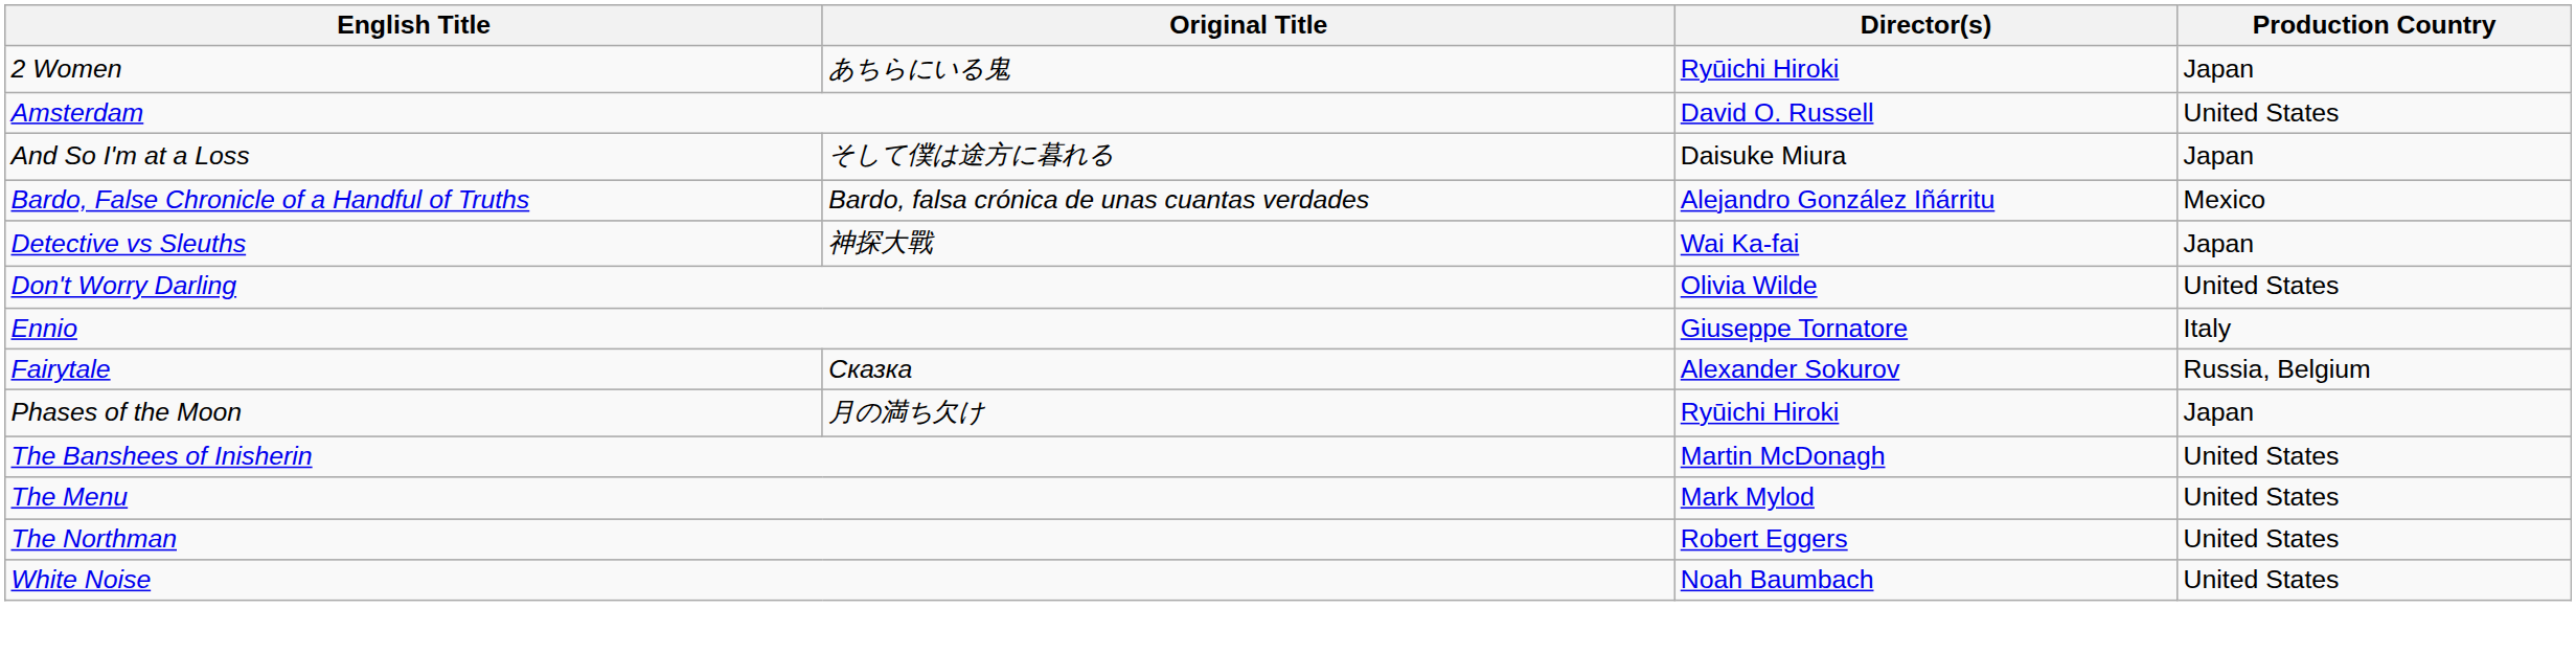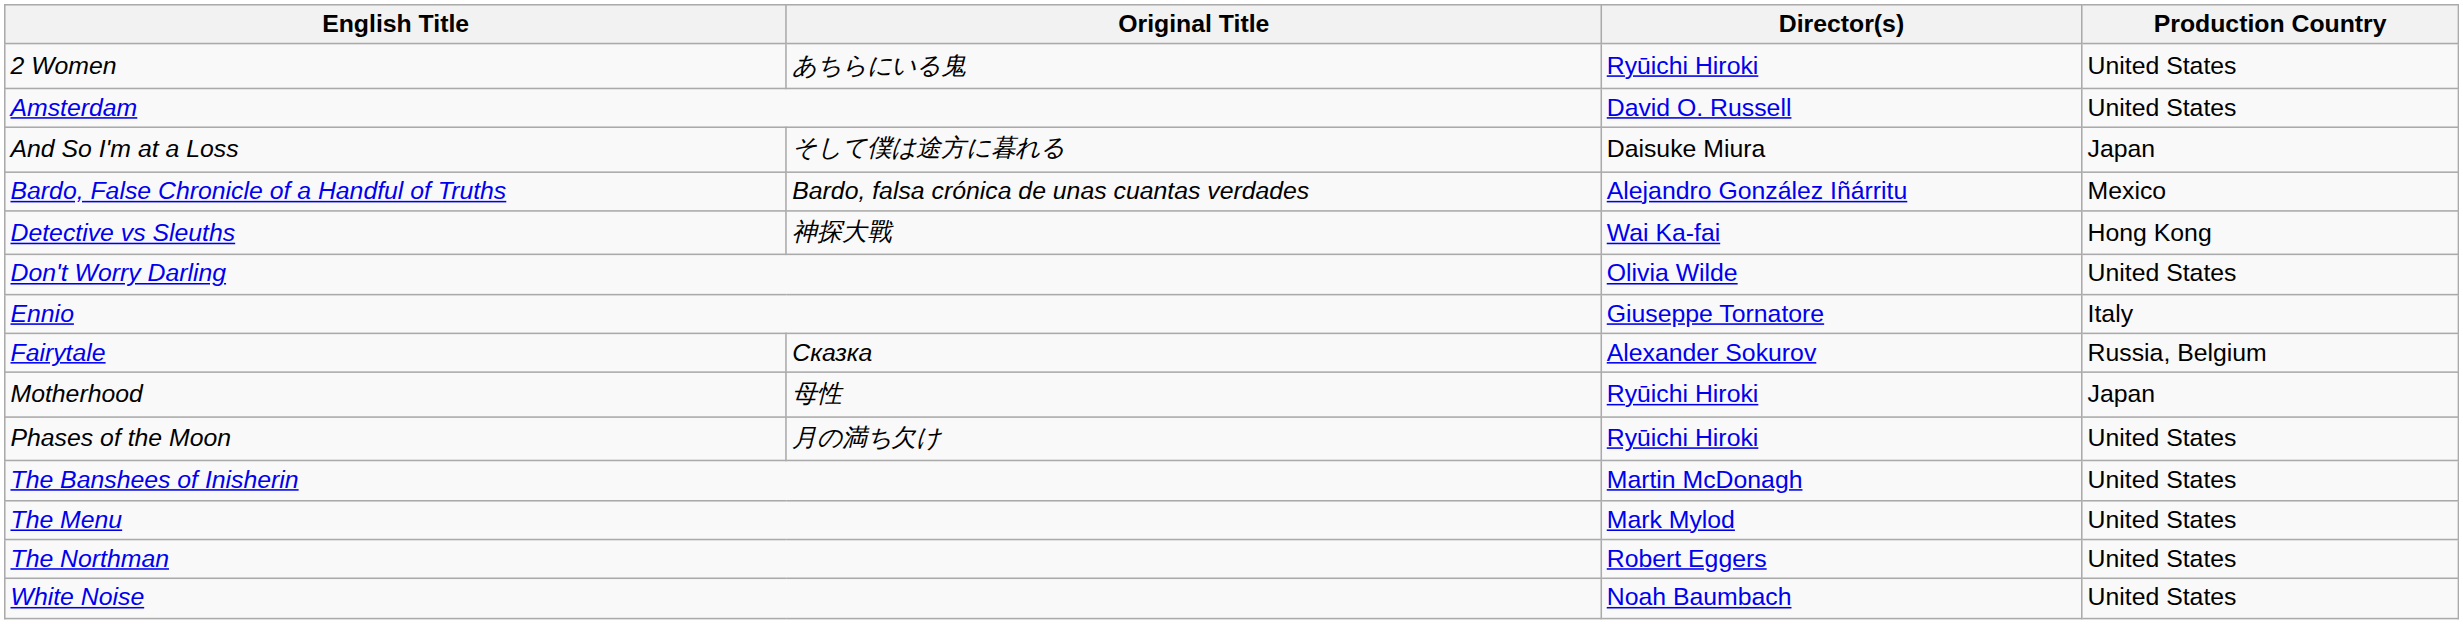 <table class="sortable wikitable" style="width:100%; margin-bottom:4px">
 <tr>
 <th>English Title</th>
 <th>Original Title</th>
 <th>Director(s)</th>
 <th>Production Country</th>
 </tr>
 <tr>
 <td><em>2 Women</em></td>
 <td><em>あちらにいる鬼</em></td>
 <td><a href='#'>Ryūichi Hiroki</a></td>
-<td>Japan</td>
+<td>United States</td>
 </tr>
 <tr>
 <td colspan="2"><em><a href='#'>Amsterdam</a></em></td>
 <td><a href='#'>David O. Russell</a></td>
 <td>United States</td>
 </tr>
 <tr>
 <td><em>And So I'm at a Loss</em></td>
 <td><em>そして僕は途方に暮れる</em></td>
 <td>Daisuke Miura</td>
 <td>Japan</td>
 </tr>
 <tr>
 <td><em><a href='#'>Bardo, False Chronicle of a Handful of Truths</a></em></td>
 <td><em>Bardo, falsa crónica de unas cuantas verdades</em></td>
 <td><a href='#'>Alejandro González Iñárritu</a></td>
 <td>Mexico</td>
 </tr>
 <tr>
 <td><em><a href='#'>Detective vs Sleuths</a></em></td>
 <td><em>神探大戰</em></td>
 <td><a href='#'>Wai Ka-fai</a></td>
-<td>Japan</td>
+<td>Hong Kong</td>
 </tr>
 <tr>
 <td colspan="2"><em><a href='#'>Don't Worry Darling</a></em></td>
 <td><a href='#'>Olivia Wilde</a></td>
 <td>United States</td>
 </tr>
 <tr>
 <td colspan="2"><em><a href='#'>Ennio</a></em></td>
 <td><a href='#'>Giuseppe Tornatore</a></td>
 <td>Italy</td>
 </tr>
 <tr>
 <td><em><a href='#'>Fairytale</a></em></td>
 <td><em>Сказка</em></td>
 <td><a href='#'>Alexander Sokurov</a></td>
 <td>Russia, Belgium</td>
 </tr>
 <tr>
+<td><em>Motherhood</em></td>
+<td><em>母性</em></td>
+<td><a href='#'>Ryūichi Hiroki</a></td>
+<td>Japan</td>
+</tr>
+<tr>
 <td><em>Phases of the Moon</em></td>
 <td><em>月の満ち欠け</em></td>
 <td><a href='#'>Ryūichi Hiroki</a></td>
-<td>Japan</td>
+<td>United States</td>
 </tr>
 <tr>
 <td colspan="2"><em><a href='#'>The Banshees of Inisherin</a></em></td>
 <td><a href='#'>Martin McDonagh</a></td>
 <td>United States</td>
 </tr>
 <tr>
 <td colspan="2"><em><a href='#'>The Menu</a></em></td>
 <td><a href='#'>Mark Mylod</a></td>
 <td>United States</td>
 </tr>
 <tr>
 <td colspan="2"><em><a href='#'>The Northman</a></em></td>
 <td><a href='#'>Robert Eggers</a></td>
 <td>United States</td>
 </tr>
 <tr>
 <td colspan="2"><em><a href='#'>White Noise</a></em></td>
 <td><a href='#'>Noah Baumbach</a></td>
 <td>United States</td>
 </tr>
 </table>
